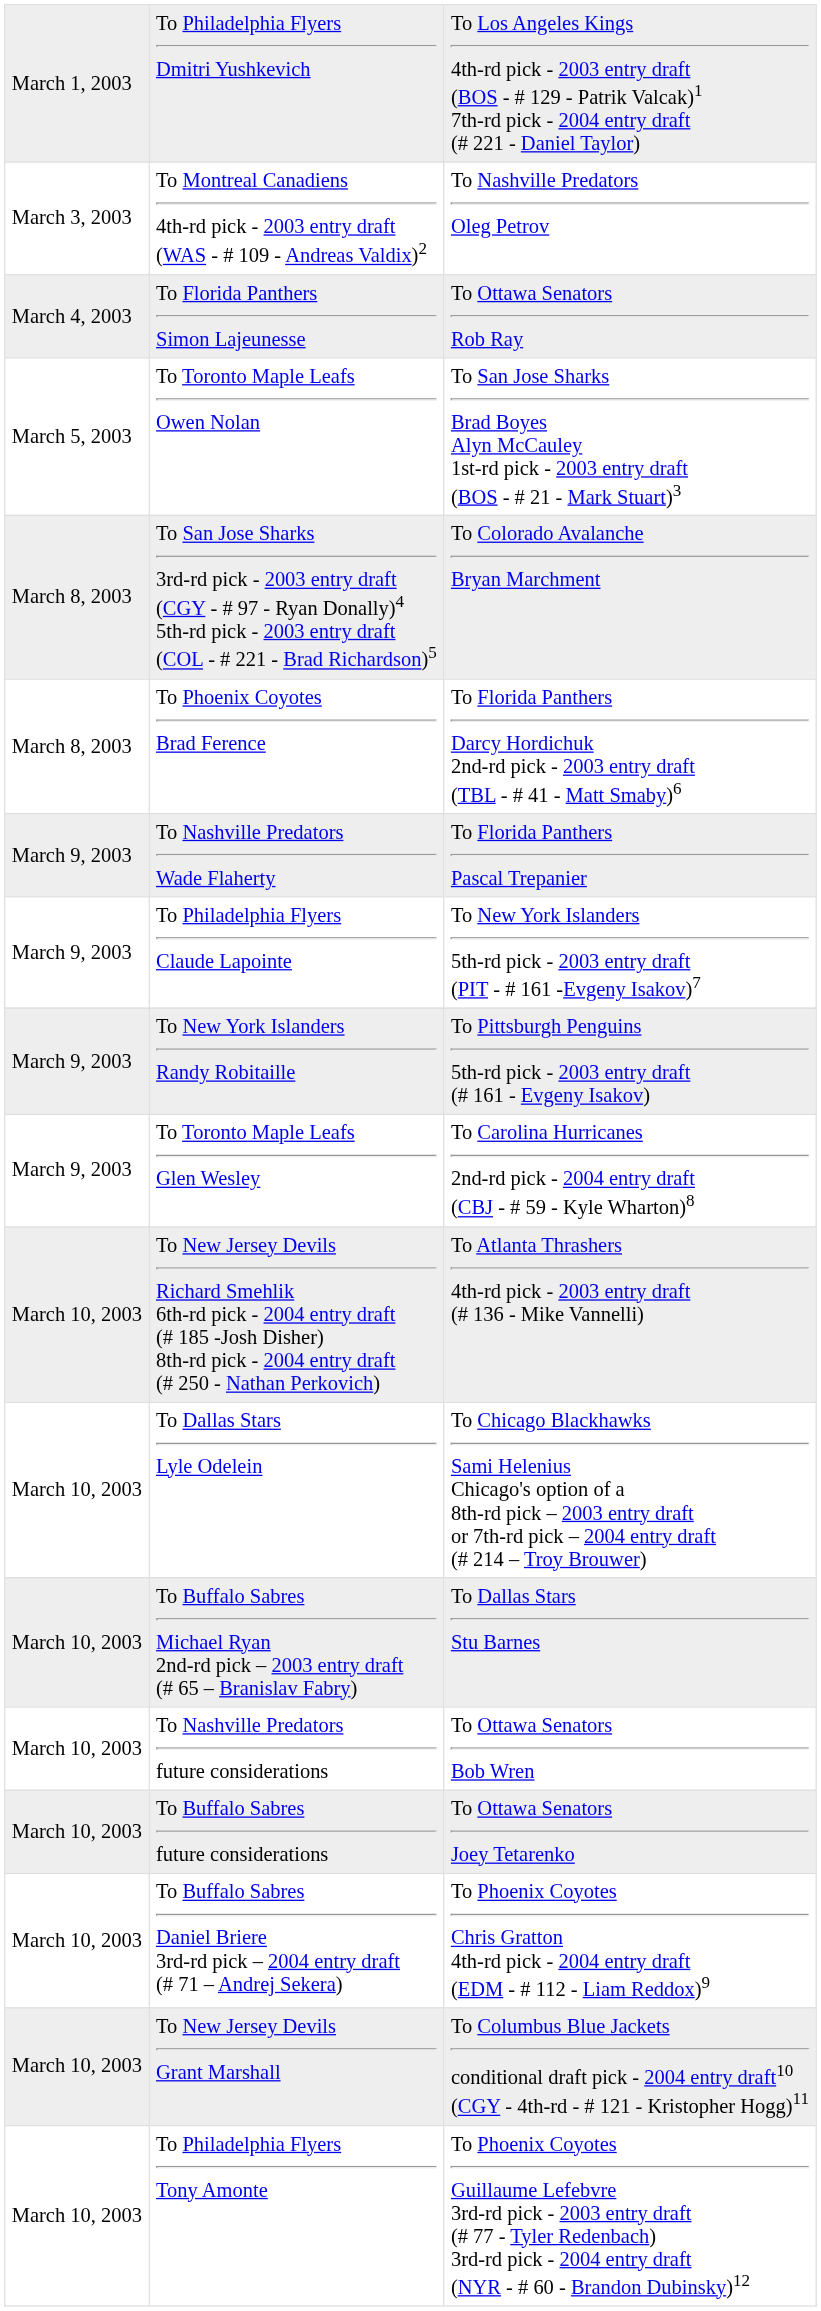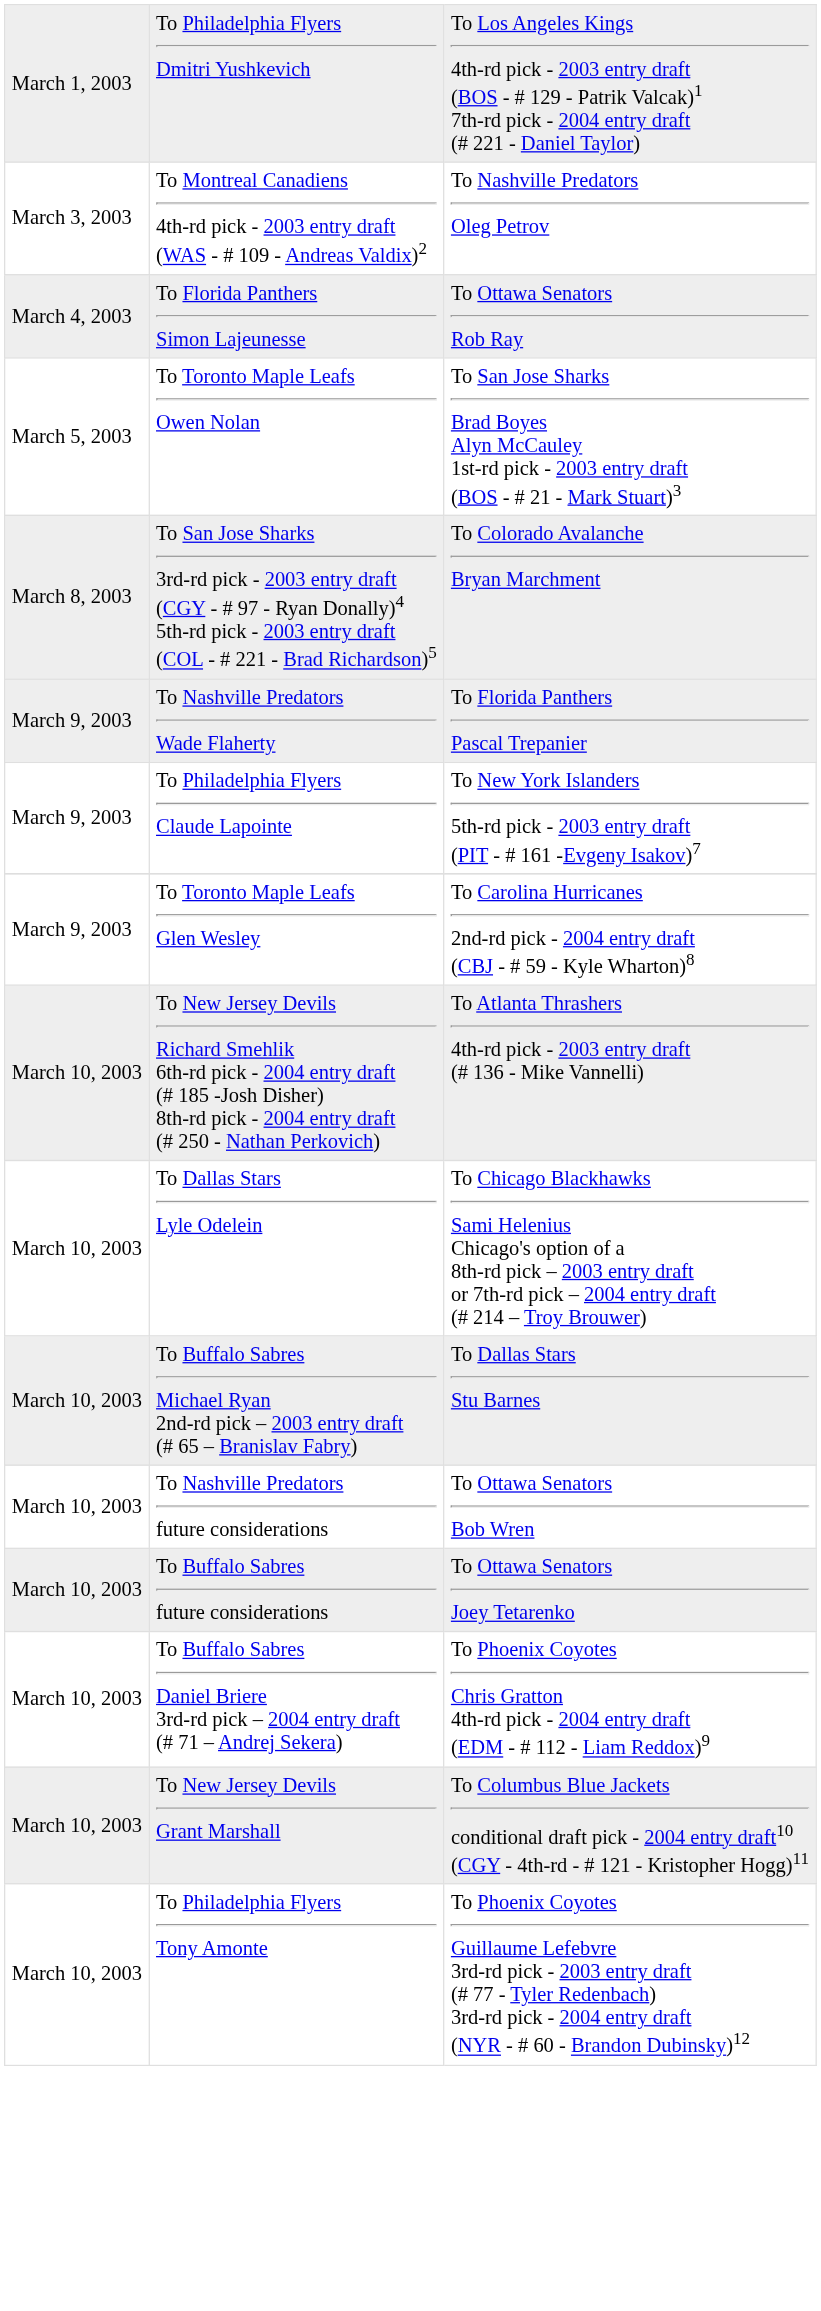 <table border=1 style="border-collapse:collapse" bordercolor="#DFDFDF"  cellpadding="5">
 <tr bgcolor="#eeeeee">
 <td>March 1, 2003</td>
 <td valign="top">To <a href='#'>Philadelphia Flyers</a><hr><a href='#'>Dmitri Yushkevich</a></td>
 <td valign="top">To <a href='#'>Los Angeles Kings</a><hr>4th-rd pick - <a href='#'> 2003 entry draft</a><br>(<a href='#'>BOS</a> - # 129 - Patrik Valcak)<sup>1</sup><br>7th-rd pick - <a href='#'> 2004 entry draft</a><br>(# 221 - <a href='#'>Daniel Taylor</a>)</td>
 </tr>
 <tr>
 <td>March 3, 2003</td>
 <td valign="top">To <a href='#'>Montreal Canadiens</a><hr>4th-rd pick - <a href='#'> 2003 entry draft</a><br>(<a href='#'>WAS</a> - # 109 - <a href='#'>Andreas Valdix</a>)<sup>2</sup></td>
 <td valign="top">To <a href='#'>Nashville Predators</a><hr><a href='#'>Oleg Petrov</a></td>
 </tr>
 <tr bgcolor="#eeeeee">
 <td>March 4, 2003</td>
 <td valign="top">To <a href='#'>Florida Panthers</a><hr><a href='#'>Simon Lajeunesse</a></td>
 <td valign="top">To <a href='#'>Ottawa Senators</a><hr><a href='#'>Rob Ray</a></td>
 </tr>
 <tr>
 <td>March 5, 2003</td>
 <td valign="top">To <a href='#'>Toronto Maple Leafs</a><hr><a href='#'>Owen Nolan</a></td>
 <td valign="top">To <a href='#'>San Jose Sharks</a><hr><a href='#'>Brad Boyes</a><br><a href='#'>Alyn McCauley</a><br>1st-rd pick - <a href='#'> 2003 entry draft</a><br>(<a href='#'>BOS</a> - # 21 - <a href='#'> Mark Stuart</a>)<sup>3</sup></td>
 </tr>
 <tr bgcolor="#eeeeee">
 <td>March 8, 2003</td>
 <td valign="top">To <a href='#'>San Jose Sharks</a><hr>3rd-rd pick - <a href='#'> 2003 entry draft</a><br>(<a href='#'>CGY</a> - # 97 -  Ryan Donally)<sup>4</sup><br>5th-rd pick - <a href='#'> 2003 entry draft</a><br>(<a href='#'>COL</a> - # 221 - <a href='#'>Brad Richardson</a>)<sup>5</sup></td>
 <td valign="top">To <a href='#'>Colorado Avalanche</a><hr><a href='#'>Bryan Marchment</a></td>
 </tr>
-<tr>
-<td>March 8, 2003</td>
-<td valign="top">To <a href='#'>Phoenix Coyotes</a><hr><a href='#'>Brad Ference</a></td>
-<td valign="top">To <a href='#'>Florida Panthers</a><hr><a href='#'>Darcy Hordichuk</a><br>2nd-rd pick - <a href='#'> 2003 entry draft</a><br>(<a href='#'>TBL</a> - # 41 - <a href='#'>Matt Smaby</a>)<sup>6</sup></td>
-</tr>
 <tr bgcolor="#eeeeee">
 <td>March 9, 2003</td>
 <td valign="top">To <a href='#'>Nashville Predators</a><hr><a href='#'>Wade Flaherty</a></td>
 <td valign="top">To <a href='#'>Florida Panthers</a><hr><a href='#'>Pascal Trepanier</a></td>
 </tr>
 <tr>
 <td>March 9, 2003</td>
 <td valign="top">To <a href='#'>Philadelphia Flyers</a><hr><a href='#'>Claude Lapointe</a></td>
 <td valign="top">To <a href='#'>New York Islanders</a><hr>5th-rd pick - <a href='#'> 2003 entry draft</a><br>(<a href='#'>PIT</a> - # 161 -<a href='#'>Evgeny Isakov</a>)<sup>7</sup></td>
 </tr>
 <tr>
-</tr>
-<tr bgcolor="#eeeeee">
-<td>March 9, 2003</td>
-<td valign="top">To <a href='#'>New York Islanders</a><hr><a href='#'>Randy Robitaille</a></td>
-<td valign="top">To <a href='#'>Pittsburgh Penguins</a><hr>5th-rd pick - <a href='#'> 2003 entry draft</a><br>(# 161 - <a href='#'>Evgeny Isakov</a>)</td>
 </tr>
 <tr>
 <td>March 9, 2003</td>
 <td valign="top">To <a href='#'>Toronto Maple Leafs</a><hr><a href='#'>Glen Wesley</a></td>
 <td valign="top">To <a href='#'>Carolina Hurricanes</a><hr>2nd-rd pick - <a href='#'> 2004 entry draft</a><br>(<a href='#'>CBJ</a> - # 59 - Kyle Wharton)<sup>8</sup></td>
 </tr>
 <tr bgcolor="#eeeeee">
 <td>March 10, 2003</td>
 <td valign="top">To <a href='#'>New Jersey Devils</a> <hr><a href='#'>Richard Smehlik</a> <br>6th-rd pick - <a href='#'> 2004 entry draft</a><br>(# 185 -Josh Disher)<br>8th-rd pick - <a href='#'> 2004 entry draft</a><br>(# 250 - <a href='#'>Nathan Perkovich</a>)</td>
 <td valign="top">To <a href='#'>Atlanta Thrashers</a> <hr>4th-rd pick - <a href='#'> 2003 entry draft</a> <br> (# 136 - Mike Vannelli)</td>
 </tr>
 <tr>
 <td>March 10, 2003</td>
 <td valign="top">To <a href='#'>Dallas Stars</a><hr><a href='#'>Lyle Odelein</a></td>
 <td valign="top">To <a href='#'>Chicago Blackhawks</a><hr><a href='#'>Sami Helenius</a><br>Chicago's option of a<br>8th-rd pick – <a href='#'>2003 entry draft</a><br>or 7th-rd pick – <a href='#'>2004 entry draft</a><br>(# 214 – <a href='#'>Troy Brouwer</a>)</td>
 </tr>
 <tr bgcolor="#eeeeee">
 <td>March 10, 2003</td>
 <td valign="top">To <a href='#'>Buffalo Sabres</a><hr><a href='#'>Michael Ryan</a><br>2nd-rd pick – <a href='#'>2003 entry draft</a><br>(# 65 – <a href='#'>Branislav Fabry</a>)</td>
 <td valign="top">To <a href='#'>Dallas Stars</a><hr><a href='#'>Stu Barnes</a></td>
 </tr>
 <tr>
 <td>March 10, 2003</td>
 <td valign="top">To <a href='#'>Nashville Predators</a><hr>future considerations</td>
 <td valign="top">To <a href='#'>Ottawa Senators</a><hr><a href='#'>Bob Wren</a></td>
 </tr>
 <tr bgcolor="#eeeeee">
 <td>March 10, 2003</td>
 <td valign="top">To <a href='#'>Buffalo Sabres</a><hr>future considerations</td>
 <td valign="top">To <a href='#'>Ottawa Senators</a><hr><a href='#'>Joey Tetarenko</a></td>
 </tr>
 <tr>
 <td>March 10, 2003</td>
 <td valign="top">To <a href='#'>Buffalo Sabres</a><hr><a href='#'>Daniel Briere</a><br>3rd-rd pick – <a href='#'>2004 entry draft</a><br>(# 71 – <a href='#'>Andrej Sekera</a>)</td>
 <td valign="top">To <a href='#'>Phoenix Coyotes</a><hr><a href='#'>Chris Gratton</a><br>4th-rd pick - <a href='#'> 2004 entry draft</a><br>(<a href='#'>EDM</a> - # 112 - <a href='#'>Liam Reddox</a>)<sup>9</sup></td>
 </tr>
 <tr bgcolor="#eeeeee">
 <td>March 10, 2003</td>
 <td valign="top">To <a href='#'>New Jersey Devils</a> <hr><a href='#'>Grant Marshall</a></td>
 <td valign="top">To <a href='#'>Columbus Blue Jackets</a> <hr>conditional draft pick - <a href='#'> 2004 entry draft</a><sup>10</sup><br>(<a href='#'>CGY</a> - 4th-rd - # 121 - Kristopher Hogg)<sup>11</sup></td>
 </tr>
 <tr>
 <td>March 10, 2003</td>
 <td valign="top">To <a href='#'>Philadelphia Flyers</a><hr><a href='#'>Tony Amonte</a></td>
 <td valign="top">To <a href='#'>Phoenix Coyotes</a><hr><a href='#'>Guillaume Lefebvre</a><br>3rd-rd pick - <a href='#'> 2003 entry draft</a> <br> (# 77 - <a href='#'>Tyler Redenbach</a>)<br>3rd-rd pick - <a href='#'> 2004 entry draft</a><br>(<a href='#'>NYR</a> - # 60 - <a href='#'>Brandon Dubinsky</a>)<sup>12</sup></td>
 </tr>
 </table>
